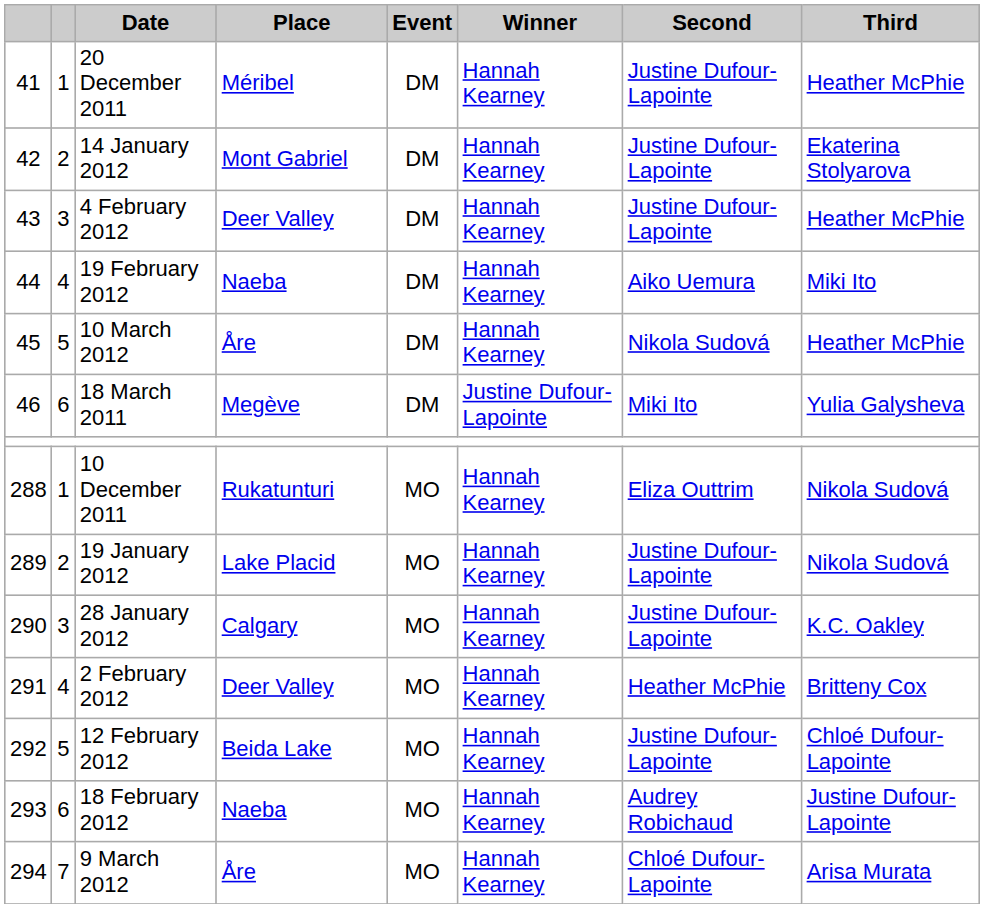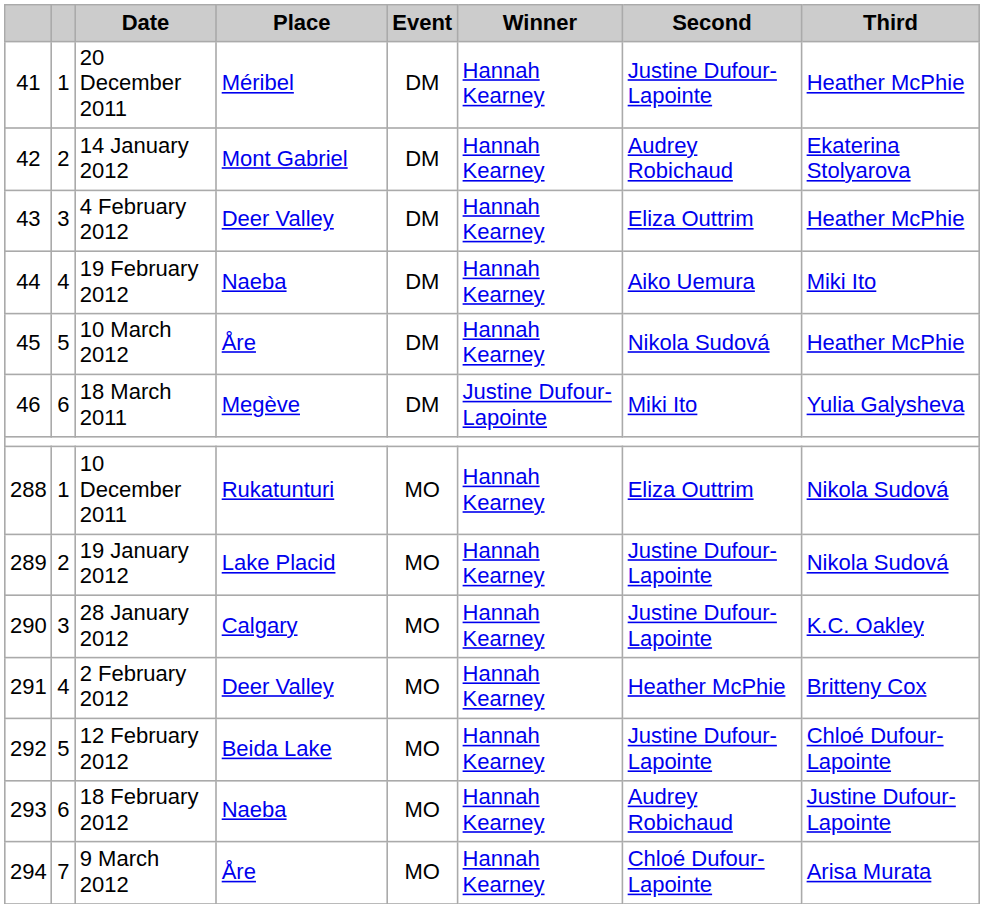 <table class="wikitable plainrowheaders" style="background:#fff; font-size:86%; line-height:16px; border:grey solid 1px; border-collapse:collapse;">
 <tr style="background:#ccc; text-align:center;">
 <th scope="col" style="background:#ccc; width=20 px;"></th>
 <th scope="col" style="background:#ccc; width=30 px;"></th>
 <th scope="col" style="background:#ccc; width:120px;">Date</th>
 <th scope="col" style="background:#ccc; width:160px;">Place</th>
 <th scope="col" style="background:#ccc; width:15px;">Event</th>
 <th scope="col" style="background:#ccc; width:185px;">Winner</th>
 <th scope="col" style="background:#ccc; width:185px;">Second</th>
 <th scope="col" style="background:#ccc; width:185px;">Third</th>
 </tr>
 <tr>
 <td align=center>41</td>
 <td align=center>1</td>
 <td>20 December 2011</td>
 <td> <a href='#'>Méribel</a></td>
 <td align=center>DM</td>
 <td> <a href='#'>Hannah Kearney</a></td>
 <td> <a href='#'>Justine Dufour-Lapointe</a></td>
 <td> <a href='#'>Heather McPhie</a></td>
 </tr>
 <tr>
 <td align=center>42</td>
 <td align=center>2</td>
 <td>14 January 2012</td>
 <td> <a href='#'>Mont Gabriel</a></td>
 <td align=center>DM</td>
 <td> <a href='#'>Hannah Kearney</a></td>
-<td> <a href='#'>Justine Dufour-Lapointe</a></td>
+<td> <a href='#'>Audrey Robichaud</a></td>
 <td> <a href='#'>Ekaterina Stolyarova</a></td>
 </tr>
 <tr>
 <td align=center>43</td>
 <td align=center>3</td>
 <td>4 February 2012</td>
 <td> <a href='#'>Deer Valley</a></td>
 <td align=center>DM</td>
 <td> <a href='#'>Hannah Kearney</a></td>
-<td> <a href='#'>Justine Dufour-Lapointe</a></td>
+<td> <a href='#'>Eliza Outtrim</a></td>
 <td> <a href='#'>Heather McPhie</a></td>
 </tr>
 <tr>
 <td align=center>44</td>
 <td align=center>4</td>
 <td>19 February 2012</td>
 <td> <a href='#'>Naeba</a></td>
 <td align=center>DM</td>
 <td> <a href='#'>Hannah Kearney</a></td>
 <td> <a href='#'>Aiko Uemura</a></td>
 <td> <a href='#'>Miki Ito</a></td>
 </tr>
 <tr>
 <td align=center>45</td>
 <td align=center>5</td>
 <td>10 March 2012</td>
 <td> <a href='#'>Åre</a></td>
 <td align=center>DM</td>
 <td> <a href='#'>Hannah Kearney</a></td>
 <td> <a href='#'>Nikola Sudová</a></td>
 <td> <a href='#'>Heather McPhie</a></td>
 </tr>
 <tr>
 <td align=center>46</td>
 <td align=center>6</td>
 <td>18 March 2011</td>
 <td> <a href='#'>Megève</a></td>
 <td align=center>DM</td>
 <td> <a href='#'>Justine Dufour-Lapointe</a></td>
 <td> <a href='#'>Miki Ito</a></td>
 <td> <a href='#'>Yulia Galysheva</a></td>
 </tr>
 <tr>
 <td colspan=8></td>
 </tr>
 <tr>
 <td align=center>288</td>
 <td align=center>1</td>
 <td>10 December 2011</td>
 <td> <a href='#'>Rukatunturi</a></td>
 <td align=center>MO</td>
 <td> <a href='#'>Hannah Kearney</a></td>
 <td> <a href='#'>Eliza Outtrim</a></td>
 <td> <a href='#'>Nikola Sudová</a></td>
 </tr>
 <tr>
 <td align=center>289</td>
 <td align=center>2</td>
 <td>19 January 2012</td>
 <td> <a href='#'>Lake Placid</a></td>
 <td align=center>MO</td>
 <td> <a href='#'>Hannah Kearney</a></td>
 <td> <a href='#'>Justine Dufour-Lapointe</a></td>
 <td> <a href='#'>Nikola Sudová</a></td>
 </tr>
 <tr>
 <td align=center>290</td>
 <td align=center>3</td>
 <td>28 January 2012</td>
 <td> <a href='#'>Calgary</a></td>
 <td align=center>MO</td>
 <td> <a href='#'>Hannah Kearney</a></td>
 <td> <a href='#'>Justine Dufour-Lapointe</a></td>
 <td> <a href='#'>K.C. Oakley</a></td>
 </tr>
 <tr>
 <td align=center>291</td>
 <td align=center>4</td>
 <td>2 February 2012</td>
 <td> <a href='#'>Deer Valley</a></td>
 <td align=center>MO</td>
 <td> <a href='#'>Hannah Kearney</a></td>
 <td> <a href='#'>Heather McPhie</a></td>
 <td> <a href='#'>Britteny Cox</a></td>
 </tr>
 <tr>
 <td align=center>292</td>
 <td align=center>5</td>
 <td>12 February 2012</td>
 <td> <a href='#'>Beida Lake</a></td>
 <td align=center>MO</td>
 <td> <a href='#'>Hannah Kearney</a></td>
 <td> <a href='#'>Justine Dufour-Lapointe</a></td>
 <td> <a href='#'>Chloé Dufour-Lapointe</a></td>
 </tr>
 <tr>
 <td align=center>293</td>
 <td align=center>6</td>
 <td>18 February 2012</td>
 <td> <a href='#'>Naeba</a></td>
 <td align=center>MO</td>
 <td> <a href='#'>Hannah Kearney</a></td>
 <td> <a href='#'>Audrey Robichaud</a></td>
 <td> <a href='#'>Justine Dufour-Lapointe</a></td>
 </tr>
 <tr>
 <td align=center>294</td>
 <td align=center>7</td>
 <td>9 March 2012</td>
 <td> <a href='#'>Åre</a></td>
 <td align=center>MO</td>
 <td> <a href='#'>Hannah Kearney</a></td>
 <td> <a href='#'>Chloé Dufour-Lapointe</a></td>
 <td> <a href='#'>Arisa Murata</a></td>
 </tr>
 </table>
